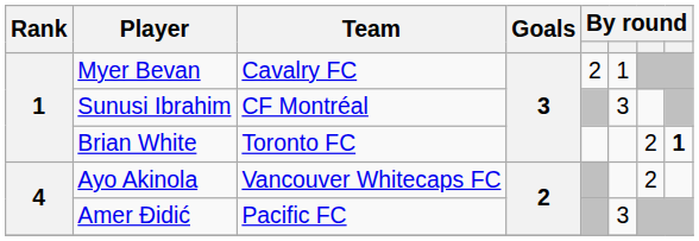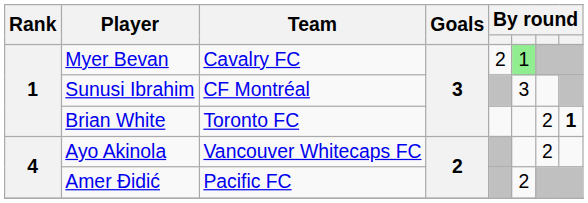 <table class="wikitable" style="text-align:center">
 <tr>
 <th rowspan="2">Rank</th>
 <th rowspan="2">Player</th>
 <th rowspan="2">Team</th>
 <th rowspan="2">Goals</th>
 <th colspan="10">By round</th>
 </tr>
 <tr>
 <th></th>
 <th></th>
 <th></th>
 <th></th>
 </tr>
 <tr>
 <th rowspan="3">1</th>
 <td align="left"> <a href='#'>Myer Bevan</a></td>
 <td align="left"><a href='#'>Cavalry FC</a></td>
 <th rowspan="3">3</th>
 <td>2</td>
-<td>1</td>
+<td style="background: lightgreen;">1</td>
 <td bgcolor="silver" colspan=2></td>
 </tr>
 <tr>
 <td align="left"> <a href='#'>Sunusi Ibrahim</a></td>
 <td align="left"><a href='#'>CF Montréal</a></td>
 <td bgcolor="silver" colspan=1></td>
 <td>3</td>
 <td></td>
 <td bgcolor="silver" colspan=1></td>
 </tr>
 <tr>
 <td align="left"> <a href='#'>Brian White</a></td>
 <td align="left"><a href='#'>Toronto FC</a></td>
 <td></td>
 <td></td>
 <td>2</td>
 <td><strong>1</strong></td>
 </tr>
 <tr>
 <th rowspan="2">4</th>
 <td align="left"> <a href='#'>Ayo Akinola</a></td>
 <td align="left"><a href='#'>Vancouver Whitecaps FC</a></td>
 <th rowspan="2">2</th>
 <td bgcolor="silver" colspan=1></td>
 <td></td>
 <td>2</td>
 <td></td>
 </tr>
 <tr>
 <td align="left"> <a href='#'>Amer Đidić</a></td>
 <td align="left"><a href='#'>Pacific FC</a></td>
 <td bgcolor="silver" colspan=1></td>
-<td>3</td>
+<td>2</td>
 <td bgcolor="silver" colspan=2></td>
 </tr>
 <tr>
 </tr>
 </table>
